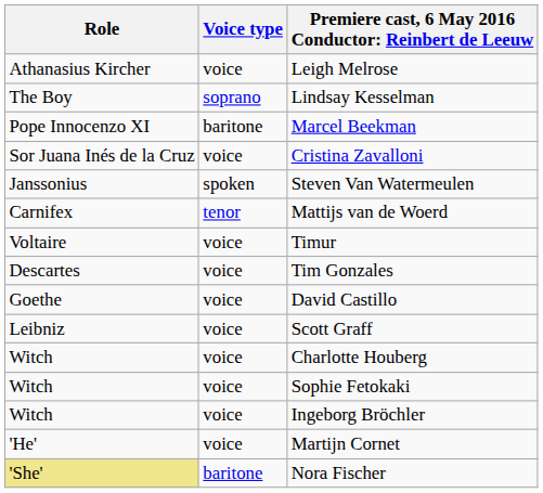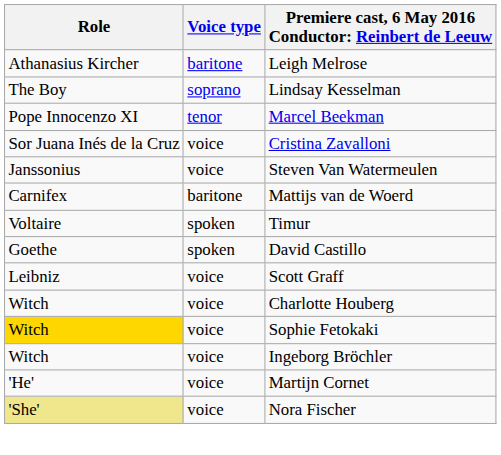 <table class="wikitable">
 <tr>
 <th>Role</th>
 <th><a href='#'>Voice type</a></th>
 <th>Premiere cast, 6 May 2016<br>Conductor: <a href='#'>Reinbert de Leeuw</a></th>
 </tr>
 <tr>
 <td>Athanasius Kircher</td>
-<td>voice</td>
+<td><a href='#'>baritone</a></td>
 <td>Leigh Melrose</td>
 </tr>
 <tr>
 <td>The Boy</td>
 <td><a href='#'>soprano</a></td>
 <td>Lindsay Kesselman</td>
 </tr>
 <tr>
 <td>Pope Innocenzo XI</td>
-<td>baritone</td>
+<td><a href='#'>tenor</a></td>
 <td><a href='#'>Marcel Beekman</a></td>
 </tr>
 <tr>
 <td>Sor Juana Inés de la Cruz</td>
 <td>voice</td>
 <td><a href='#'>Cristina Zavalloni</a></td>
 </tr>
 <tr>
 <td>Janssonius</td>
-<td>spoken</td>
+<td>voice</td>
 <td>Steven Van Watermeulen</td>
 </tr>
 <tr>
 <td>Carnifex</td>
-<td><a href='#'>tenor</a></td>
+<td>baritone</td>
 <td>Mattijs van de Woerd</td>
 </tr>
 <tr>
 <td>Voltaire</td>
-<td>voice</td>
+<td>spoken</td>
 <td>Timur</td>
 </tr>
 <tr>
-<td>Descartes</td>
-<td>voice</td>
-<td>Tim Gonzales</td>
-</tr>
-<tr>
 <td>Goethe</td>
-<td>voice</td>
+<td>spoken</td>
 <td>David Castillo</td>
 </tr>
 <tr>
 <td>Leibniz</td>
 <td>voice</td>
 <td>Scott Graff</td>
 </tr>
 <tr>
 <td>Witch</td>
 <td>voice</td>
 <td>Charlotte Houberg</td>
 </tr>
 <tr>
-<td>Witch</td>
+<td style="background: gold;">Witch</td>
 <td>voice</td>
 <td>Sophie Fetokaki</td>
 </tr>
 <tr>
 <td>Witch</td>
 <td>voice</td>
 <td>Ingeborg Bröchler</td>
 </tr>
 <tr>
 <td>'He'</td>
 <td>voice</td>
 <td>Martijn Cornet</td>
 </tr>
 <tr>
 <td style="background: khaki;">'She'</td>
-<td><a href='#'>baritone</a></td>
+<td>voice</td>
 <td>Nora Fischer</td>
 </tr>
 </table>
